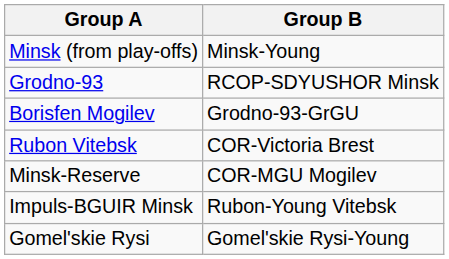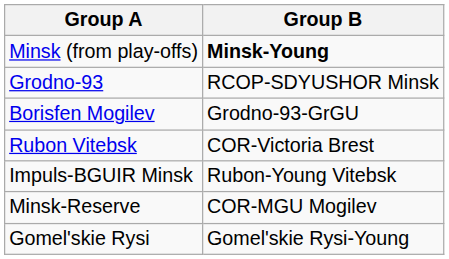 <table class="wikitable">
 <tr>
 <th>Group A</th>
 <th>Group B</th>
 </tr>
 <tr>
 <td><a href='#'>Minsk</a> (from play-offs)</td>
-<td>Minsk-Young</td>
+<td><strong>Minsk-Young</strong></td>
 </tr>
 <tr>
 <td><a href='#'>Grodno-93</a></td>
 <td>RCOP-SDYUSHOR Minsk</td>
 </tr>
 <tr>
 <td><a href='#'>Borisfen Mogilev</a></td>
 <td>Grodno-93-GrGU</td>
 </tr>
 <tr>
 <td><a href='#'>Rubon Vitebsk</a></td>
 <td>COR-Victoria Brest</td>
 </tr>
 <tr>
+<td>Impuls-BGUIR Minsk</td>
+<td>Rubon-Young Vitebsk</td>
+</tr>
+<tr>
 <td>Minsk-Reserve</td>
 <td>COR-MGU Mogilev</td>
-</tr>
-<tr>
-<td>Impuls-BGUIR Minsk</td>
-<td>Rubon-Young Vitebsk</td>
 </tr>
 <tr>
 <td>Gomel'skie Rysi</td>
 <td>Gomel'skie Rysi-Young</td>
 </tr>
 </table>
